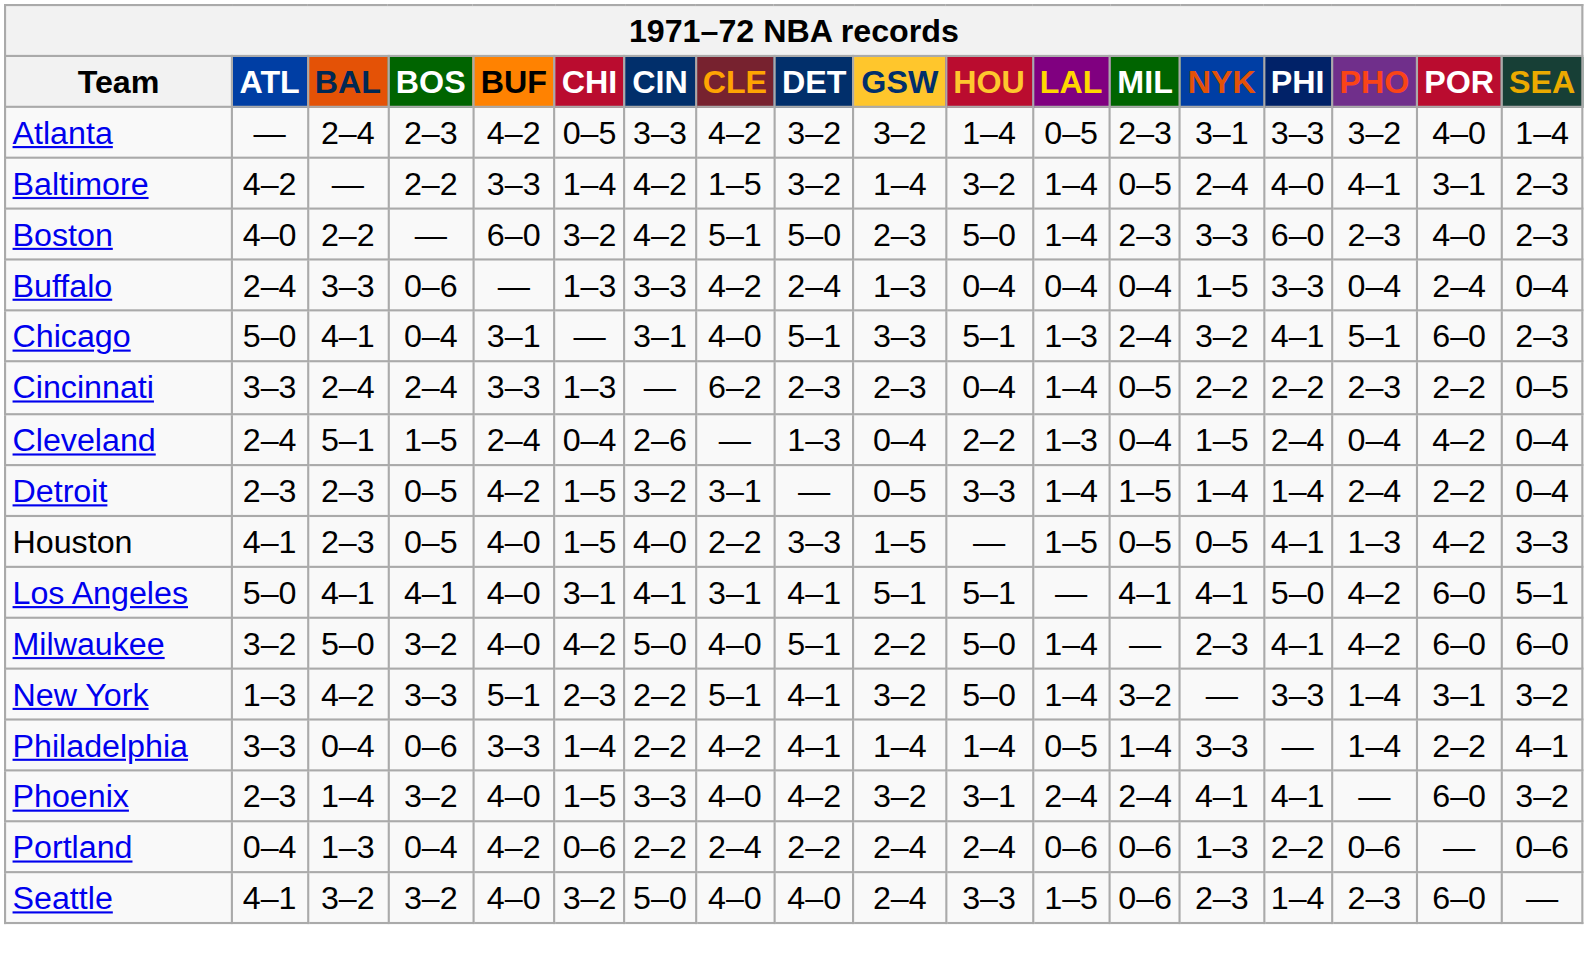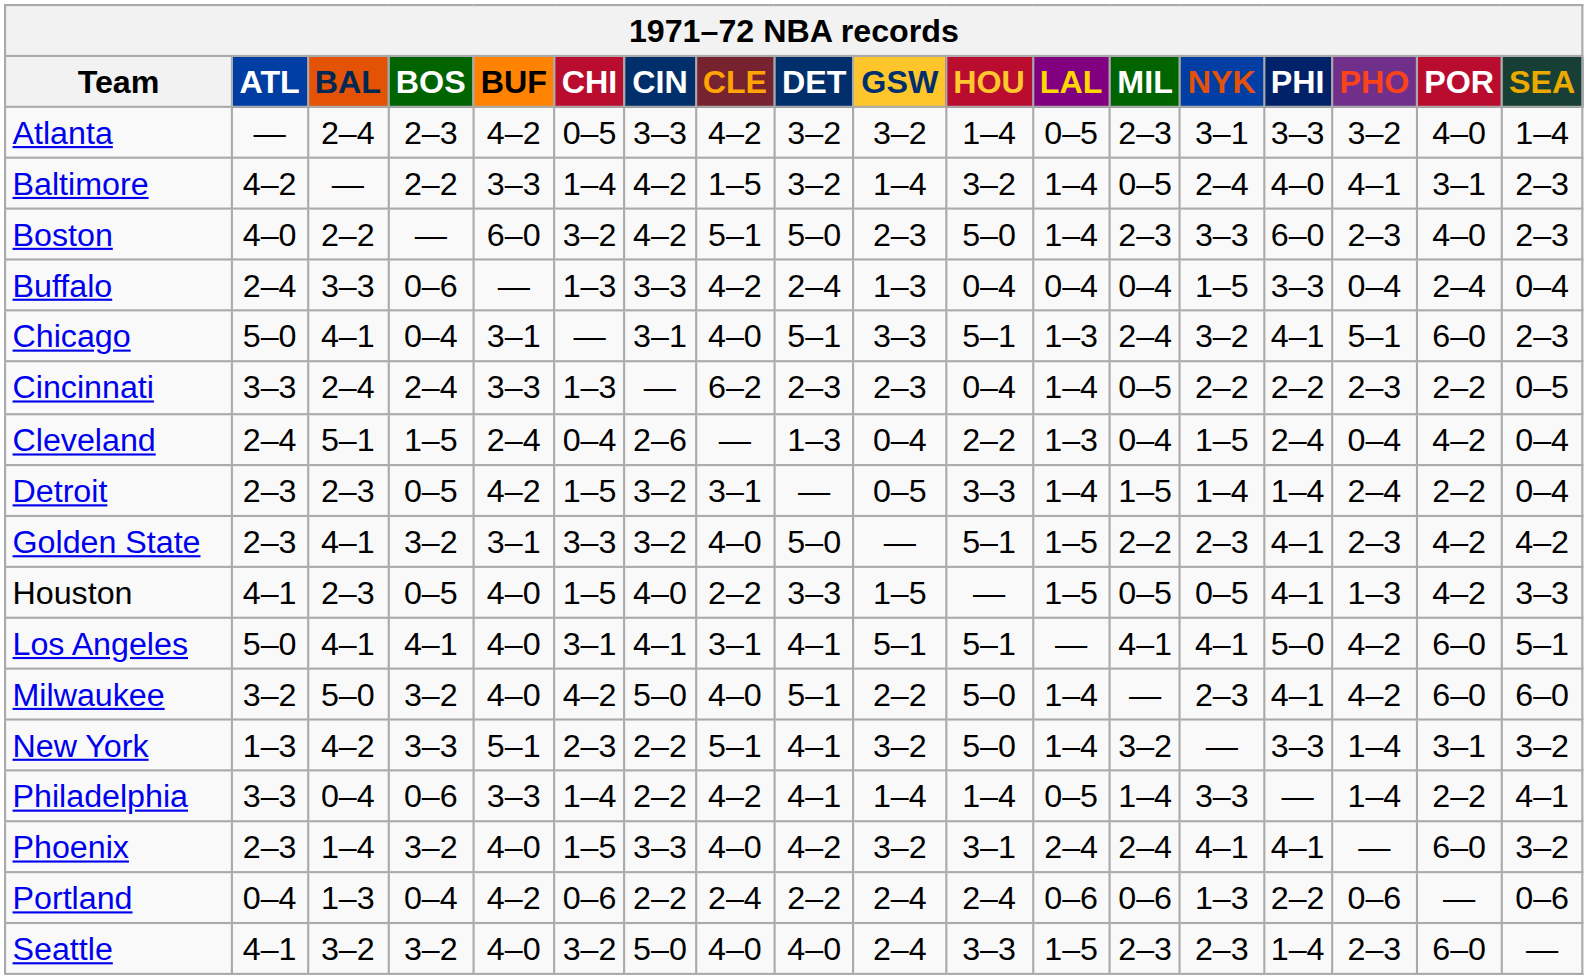 <table class="wikitable" style="font-size:95%; text-align:center;">
 <tr>
 <th colspan=18>1971–72 NBA records</th>
 </tr>
 <tr>
 <th width=100>Team</th>
 <th style="background:#003EA4;color:#FFFFFF;width=35">ATL</th>
 <th style="background:#E45206;color:#002854;width=35">BAL</th>
 <th style="background:#006400;color:#FFFFFF;width=35">BOS</th>
 <th style="background:#FF8201;color:#000000;width=35">BUF</th>
 <th style="background:#BA0C2F;color:#FFFFFF;width=35">CHI</th>
 <th style="background:#012F6B;color:#FFFFFF;width=35">CIN</th>
 <th style="background:#77222F;color:#FFA402;width=35">CLE</th>
 <th style="background:#012F6B;color:#FFFFFF;width=35">DET</th>
 <th style="background:#FFC62C;color:#012F6B;width=35">GSW</th>
 <th style="background:#BA0C2F;color:#FEC72E;width=35">HOU</th>
 <th style="background:#800080;color:#FFD700;width=35">LAL</th>
 <th style="background:#006400;color:#FFFFFF;width=35">MIL</th>
 <th style="background:#003EA4;color:#E35208;width=35">NYK</th>
 <th style="background:#012268;color:#FFFFFF;width=35">PHI</th>
 <th style="background:#702F8B;color:#FA4417;width=35">PHO</th>
 <th style="background:#BA0C2F;color:#FFFFFF;width=35">POR</th>
 <th style="background:#173F36;color:#EBAA00;width=35">SEA</th>
 </tr>
 <tr>
 <td style="text-align:left;"><a href='#'>Atlanta</a></td>
 <td>—</td>
 <td>2–4</td>
 <td>2–3</td>
 <td>4–2</td>
 <td>0–5</td>
 <td>3–3</td>
 <td>4–2</td>
 <td>3–2</td>
 <td>3–2</td>
 <td>1–4</td>
 <td>0–5</td>
 <td>2–3</td>
 <td>3–1</td>
 <td>3–3</td>
 <td>3–2</td>
 <td>4–0</td>
 <td>1–4</td>
 </tr>
 <tr>
 <td style="text-align:left;"><a href='#'>Baltimore</a></td>
 <td>4–2</td>
 <td>—</td>
 <td>2–2</td>
 <td>3–3</td>
 <td>1–4</td>
 <td>4–2</td>
 <td>1–5</td>
 <td>3–2</td>
 <td>1–4</td>
 <td>3–2</td>
 <td>1–4</td>
 <td>0–5</td>
 <td>2–4</td>
 <td>4–0</td>
 <td>4–1</td>
 <td>3–1</td>
 <td>2–3</td>
 </tr>
 <tr>
 <td style="text-align:left;"><a href='#'>Boston</a></td>
 <td>4–0</td>
 <td>2–2</td>
 <td>—</td>
 <td>6–0</td>
 <td>3–2</td>
 <td>4–2</td>
 <td>5–1</td>
 <td>5–0</td>
 <td>2–3</td>
 <td>5–0</td>
 <td>1–4</td>
 <td>2–3</td>
 <td>3–3</td>
 <td>6–0</td>
 <td>2–3</td>
 <td>4–0</td>
 <td>2–3</td>
 </tr>
 <tr>
 <td style="text-align:left;"><a href='#'>Buffalo</a></td>
 <td>2–4</td>
 <td>3–3</td>
 <td>0–6</td>
 <td>—</td>
 <td>1–3</td>
 <td>3–3</td>
 <td>4–2</td>
 <td>2–4</td>
 <td>1–3</td>
 <td>0–4</td>
 <td>0–4</td>
 <td>0–4</td>
 <td>1–5</td>
 <td>3–3</td>
 <td>0–4</td>
 <td>2–4</td>
 <td>0–4</td>
 </tr>
 <tr>
 <td style="text-align:left;"><a href='#'>Chicago</a></td>
 <td>5–0</td>
 <td>4–1</td>
 <td>0–4</td>
 <td>3–1</td>
 <td>—</td>
 <td>3–1</td>
 <td>4–0</td>
 <td>5–1</td>
 <td>3–3</td>
 <td>5–1</td>
 <td>1–3</td>
 <td>2–4</td>
 <td>3–2</td>
 <td>4–1</td>
 <td>5–1</td>
 <td>6–0</td>
 <td>2–3</td>
 </tr>
 <tr>
 <td style="text-align:left;"><a href='#'>Cincinnati</a></td>
 <td>3–3</td>
 <td>2–4</td>
 <td>2–4</td>
 <td>3–3</td>
 <td>1–3</td>
 <td>—</td>
 <td>6–2</td>
 <td>2–3</td>
 <td>2–3</td>
 <td>0–4</td>
 <td>1–4</td>
 <td>0–5</td>
 <td>2–2</td>
 <td>2–2</td>
 <td>2–3</td>
 <td>2–2</td>
 <td>0–5</td>
 </tr>
 <tr>
 <td style="text-align:left;"><a href='#'>Cleveland</a></td>
 <td>2–4</td>
 <td>5–1</td>
 <td>1–5</td>
 <td>2–4</td>
 <td>0–4</td>
 <td>2–6</td>
 <td>—</td>
 <td>1–3</td>
 <td>0–4</td>
 <td>2–2</td>
 <td>1–3</td>
 <td>0–4</td>
 <td>1–5</td>
 <td>2–4</td>
 <td>0–4</td>
 <td>4–2</td>
 <td>0–4</td>
 </tr>
 <tr>
 <td style="text-align:left;"><a href='#'>Detroit</a></td>
 <td>2–3</td>
 <td>2–3</td>
 <td>0–5</td>
 <td>4–2</td>
 <td>1–5</td>
 <td>3–2</td>
 <td>3–1</td>
 <td>—</td>
 <td>0–5</td>
 <td>3–3</td>
 <td>1–4</td>
 <td>1–5</td>
 <td>1–4</td>
 <td>1–4</td>
 <td>2–4</td>
 <td>2–2</td>
 <td>0–4</td>
 </tr>
 <tr>
+<td style="text-align:left;"><a href='#'>Golden State</a></td>
+<td>2–3</td>
+<td>4–1</td>
+<td>3–2</td>
+<td>3–1</td>
+<td>3–3</td>
+<td>3–2</td>
+<td>4–0</td>
+<td>5–0</td>
+<td>—</td>
+<td>5–1</td>
+<td>1–5</td>
+<td>2–2</td>
+<td>2–3</td>
+<td>4–1</td>
+<td>2–3</td>
+<td>4–2</td>
+<td>4–2</td>
+</tr>
+<tr>
 <td style="text-align:left;">Houston</td>
 <td>4–1</td>
 <td>2–3</td>
 <td>0–5</td>
 <td>4–0</td>
 <td>1–5</td>
 <td>4–0</td>
 <td>2–2</td>
 <td>3–3</td>
 <td>1–5</td>
 <td>—</td>
 <td>1–5</td>
 <td>0–5</td>
 <td>0–5</td>
 <td>4–1</td>
 <td>1–3</td>
 <td>4–2</td>
 <td>3–3</td>
 </tr>
 <tr>
 <td style="text-align:left;"><a href='#'>Los Angeles</a></td>
 <td>5–0</td>
 <td>4–1</td>
 <td>4–1</td>
 <td>4–0</td>
 <td>3–1</td>
 <td>4–1</td>
 <td>3–1</td>
 <td>4–1</td>
 <td>5–1</td>
 <td>5–1</td>
 <td>—</td>
 <td>4–1</td>
 <td>4–1</td>
 <td>5–0</td>
 <td>4–2</td>
 <td>6–0</td>
 <td>5–1</td>
 </tr>
 <tr>
 <td style="text-align:left;"><a href='#'>Milwaukee</a></td>
 <td>3–2</td>
 <td>5–0</td>
 <td>3–2</td>
 <td>4–0</td>
 <td>4–2</td>
 <td>5–0</td>
 <td>4–0</td>
 <td>5–1</td>
 <td>2–2</td>
 <td>5–0</td>
 <td>1–4</td>
 <td>—</td>
 <td>2–3</td>
 <td>4–1</td>
 <td>4–2</td>
 <td>6–0</td>
 <td>6–0</td>
 </tr>
 <tr>
 <td style="text-align:left;"><a href='#'>New York</a></td>
 <td>1–3</td>
 <td>4–2</td>
 <td>3–3</td>
 <td>5–1</td>
 <td>2–3</td>
 <td>2–2</td>
 <td>5–1</td>
 <td>4–1</td>
 <td>3–2</td>
 <td>5–0</td>
 <td>1–4</td>
 <td>3–2</td>
 <td>—</td>
 <td>3–3</td>
 <td>1–4</td>
 <td>3–1</td>
 <td>3–2</td>
 </tr>
 <tr>
 <td style="text-align:left;"><a href='#'>Philadelphia</a></td>
 <td>3–3</td>
 <td>0–4</td>
 <td>0–6</td>
 <td>3–3</td>
 <td>1–4</td>
 <td>2–2</td>
 <td>4–2</td>
 <td>4–1</td>
 <td>1–4</td>
 <td>1–4</td>
 <td>0–5</td>
 <td>1–4</td>
 <td>3–3</td>
 <td>—</td>
 <td>1–4</td>
 <td>2–2</td>
 <td>4–1</td>
 </tr>
 <tr>
 <td style="text-align:left;"><a href='#'>Phoenix</a></td>
 <td>2–3</td>
 <td>1–4</td>
 <td>3–2</td>
 <td>4–0</td>
 <td>1–5</td>
 <td>3–3</td>
 <td>4–0</td>
 <td>4–2</td>
 <td>3–2</td>
 <td>3–1</td>
 <td>2–4</td>
 <td>2–4</td>
 <td>4–1</td>
 <td>4–1</td>
 <td>—</td>
 <td>6–0</td>
 <td>3–2</td>
 </tr>
 <tr>
 <td style="text-align:left;"><a href='#'>Portland</a></td>
 <td>0–4</td>
 <td>1–3</td>
 <td>0–4</td>
 <td>4–2</td>
 <td>0–6</td>
 <td>2–2</td>
 <td>2–4</td>
 <td>2–2</td>
 <td>2–4</td>
 <td>2–4</td>
 <td>0–6</td>
 <td>0–6</td>
 <td>1–3</td>
 <td>2–2</td>
 <td>0–6</td>
 <td>—</td>
 <td>0–6</td>
 </tr>
 <tr>
 <td style="text-align:left;"><a href='#'>Seattle</a></td>
 <td>4–1</td>
 <td>3–2</td>
 <td>3–2</td>
 <td>4–0</td>
 <td>3–2</td>
 <td>5–0</td>
 <td>4–0</td>
 <td>4–0</td>
 <td>2–4</td>
 <td>3–3</td>
 <td>1–5</td>
-<td>0–6</td>
+<td>2–3</td>
 <td>2–3</td>
 <td>1–4</td>
 <td>2–3</td>
 <td>6–0</td>
 <td>—</td>
 </tr>
 </table>
